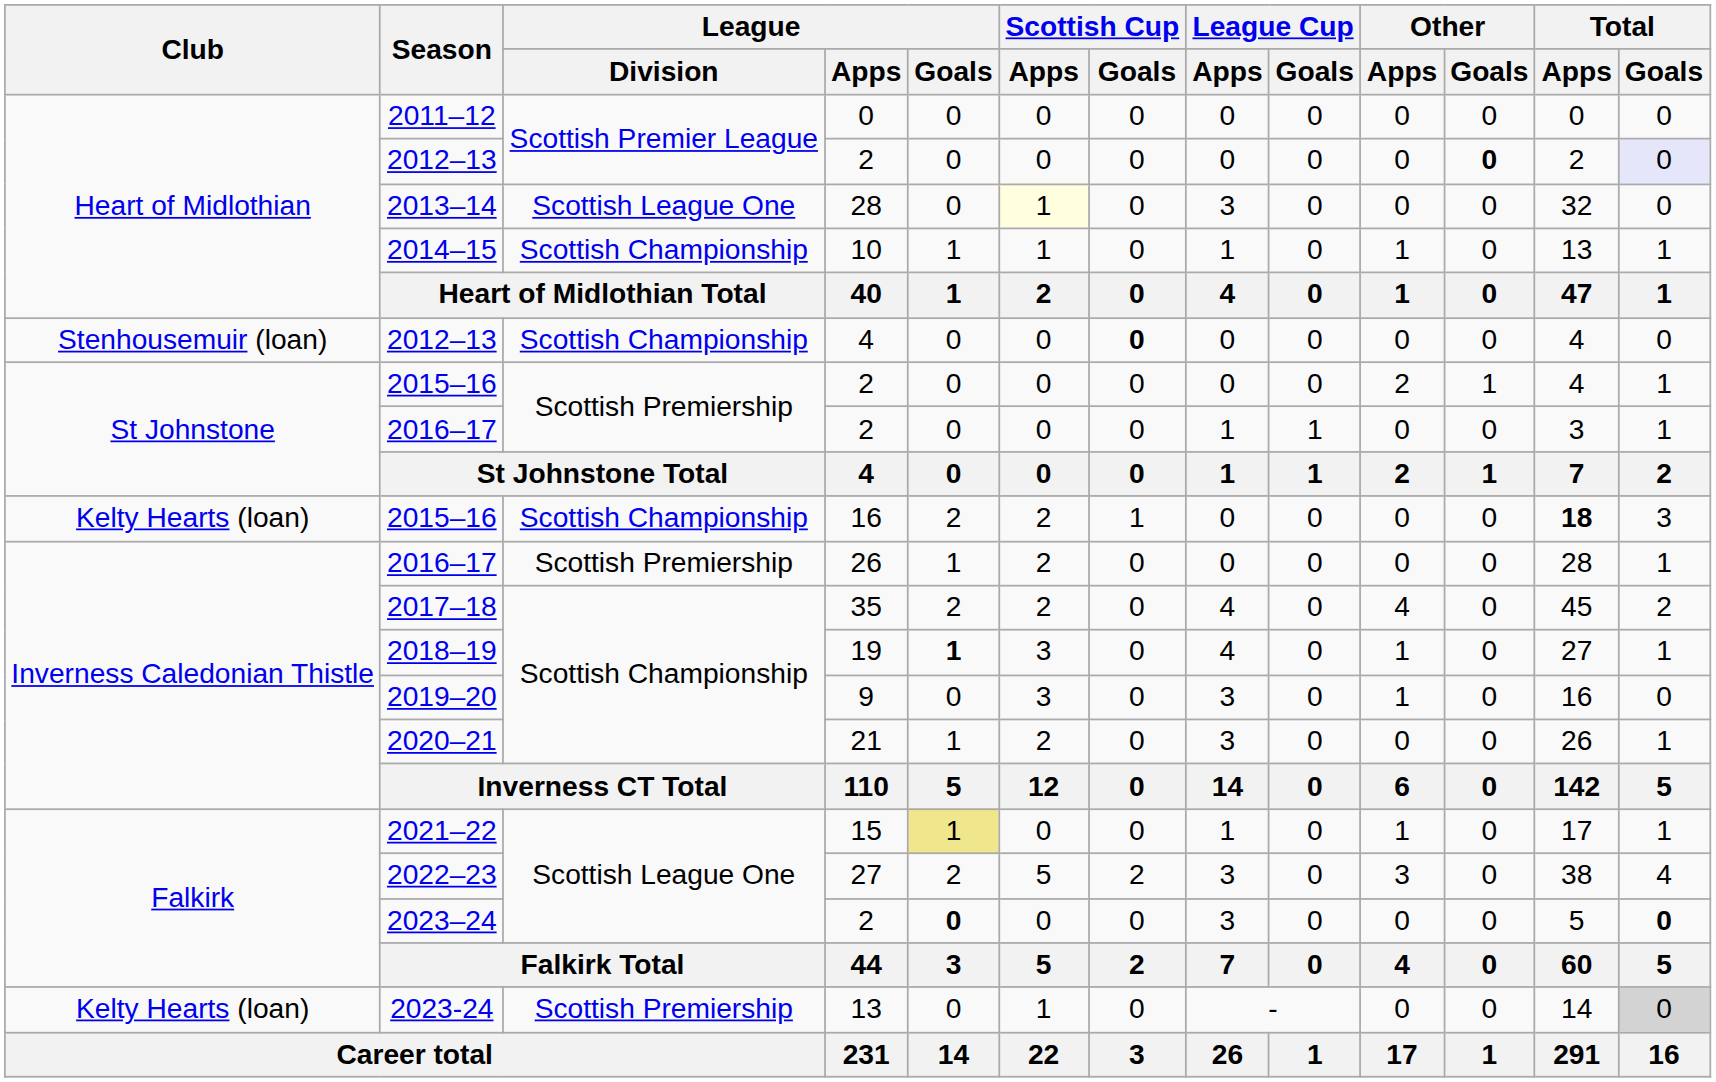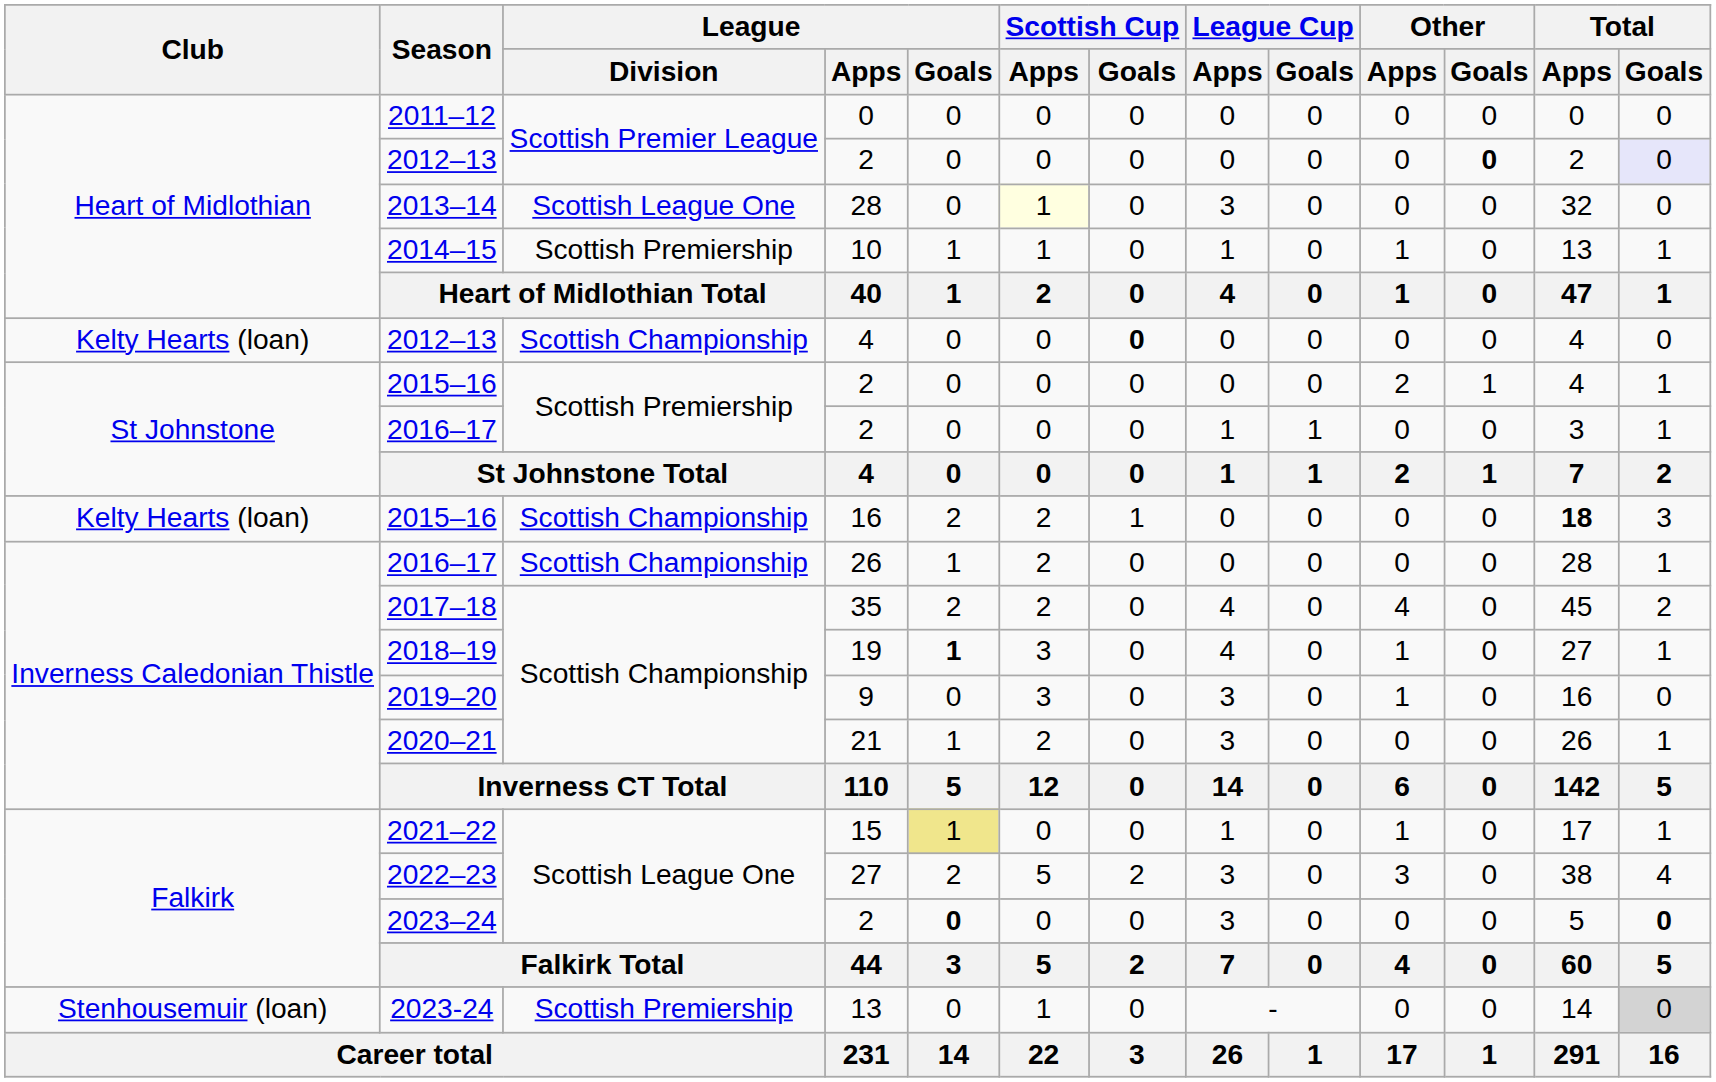 <table class="wikitable" style="text-align: center">
 <tr>
 <th rowspan="2">Club</th>
 <th rowspan="2">Season</th>
 <th colspan="3">League</th>
 <th colspan="2"><a href='#'>Scottish Cup</a></th>
 <th colspan="2"><a href='#'>League Cup</a></th>
 <th colspan="2">Other</th>
 <th colspan="2">Total</th>
 </tr>
 <tr>
 <th>Division</th>
 <th>Apps</th>
 <th>Goals</th>
 <th>Apps</th>
 <th>Goals</th>
 <th>Apps</th>
 <th>Goals</th>
 <th>Apps</th>
 <th>Goals</th>
 <th>Apps</th>
 <th>Goals</th>
 </tr>
 <tr>
 <td rowspan="5"><a href='#'>Heart of Midlothian</a></td>
 <td><a href='#'>2011–12</a></td>
 <td rowspan="2"><a href='#'>Scottish Premier League</a></td>
 <td>0</td>
 <td>0</td>
 <td>0</td>
 <td>0</td>
 <td>0</td>
 <td>0</td>
 <td>0</td>
 <td>0</td>
 <td>0</td>
 <td>0</td>
 </tr>
 <tr>
 <td><a href='#'>2012–13</a></td>
 <td>2</td>
 <td>0</td>
 <td>0</td>
 <td>0</td>
 <td>0</td>
 <td>0</td>
 <td>0</td>
 <td><strong>0</strong></td>
 <td>2</td>
 <td style="background: lavender;">0</td>
 </tr>
 <tr>
 <td><a href='#'>2013–14</a></td>
 <td><a href='#'>Scottish League One</a></td>
 <td>28</td>
 <td>0</td>
 <td style="background: lightyellow;">1</td>
 <td>0</td>
 <td>3</td>
 <td>0</td>
 <td>0</td>
 <td>0</td>
 <td>32</td>
 <td>0</td>
 </tr>
 <tr>
 <td><a href='#'>2014–15</a></td>
-<td><a href='#'>Scottish Championship</a></td>
+<td>Scottish Premiership</td>
 <td>10</td>
 <td>1</td>
 <td>1</td>
 <td>0</td>
 <td>1</td>
 <td>0</td>
 <td>1</td>
 <td>0</td>
 <td>13</td>
 <td>1</td>
 </tr>
 <tr>
 <th colspan="2">Heart of Midlothian Total</th>
 <th>40</th>
 <th>1</th>
 <th>2</th>
 <th>0</th>
 <th>4</th>
 <th>0</th>
 <th>1</th>
 <th>0</th>
 <th>47</th>
 <th>1</th>
 </tr>
 <tr>
-<td><a href='#'>Stenhousemuir</a> (loan)</td>
+<td><a href='#'>Kelty Hearts</a> (loan)</td>
 <td><a href='#'>2012–13</a></td>
 <td><a href='#'>Scottish Championship</a></td>
 <td>4</td>
 <td>0</td>
 <td>0</td>
 <td><strong>0</strong></td>
 <td>0</td>
 <td>0</td>
 <td>0</td>
 <td>0</td>
 <td>4</td>
 <td>0</td>
 </tr>
 <tr>
 <td rowspan="3"><a href='#'>St Johnstone</a></td>
 <td><a href='#'>2015–16</a></td>
 <td rowspan="2">Scottish Premiership</td>
 <td>2</td>
 <td>0</td>
 <td>0</td>
 <td>0</td>
 <td>0</td>
 <td>0</td>
 <td>2</td>
 <td>1</td>
 <td>4</td>
 <td>1</td>
 </tr>
 <tr>
 <td><a href='#'>2016–17</a></td>
 <td>2</td>
 <td>0</td>
 <td>0</td>
 <td>0</td>
 <td>1</td>
 <td>1</td>
 <td>0</td>
 <td>0</td>
 <td>3</td>
 <td>1</td>
 </tr>
 <tr>
 <th colspan="2">St Johnstone Total</th>
 <th>4</th>
 <th>0</th>
 <th>0</th>
 <th>0</th>
 <th>1</th>
 <th>1</th>
 <th>2</th>
 <th>1</th>
 <th>7</th>
 <th>2</th>
 </tr>
 <tr>
 <td><a href='#'>Kelty Hearts</a> (loan)</td>
 <td><a href='#'>2015–16</a></td>
 <td><a href='#'>Scottish Championship</a></td>
 <td>16</td>
 <td>2</td>
 <td>2</td>
 <td>1</td>
 <td>0</td>
 <td>0</td>
 <td>0</td>
 <td>0</td>
 <td><strong>18</strong></td>
 <td>3</td>
 </tr>
 <tr>
 <td rowspan="6"><a href='#'>Inverness Caledonian Thistle</a></td>
 <td><a href='#'>2016–17</a></td>
-<td>Scottish Premiership</td>
+<td><a href='#'>Scottish Championship</a></td>
 <td>26</td>
 <td>1</td>
 <td>2</td>
 <td>0</td>
 <td>0</td>
 <td>0</td>
 <td>0</td>
 <td>0</td>
 <td>28</td>
 <td>1</td>
 </tr>
 <tr>
 <td><a href='#'>2017–18</a></td>
 <td rowspan="4">Scottish Championship</td>
 <td>35</td>
 <td>2</td>
 <td>2</td>
 <td>0</td>
 <td>4</td>
 <td>0</td>
 <td>4</td>
 <td>0</td>
 <td>45</td>
 <td>2</td>
 </tr>
 <tr>
 <td><a href='#'>2018–19</a></td>
 <td>19</td>
 <td><strong>1</strong></td>
 <td>3</td>
 <td>0</td>
 <td>4</td>
 <td>0</td>
 <td>1</td>
 <td>0</td>
 <td>27</td>
 <td>1</td>
 </tr>
 <tr>
 <td><a href='#'>2019–20</a></td>
 <td>9</td>
 <td>0</td>
 <td>3</td>
 <td>0</td>
 <td>3</td>
 <td>0</td>
 <td>1</td>
 <td>0</td>
 <td>16</td>
 <td>0</td>
 </tr>
 <tr>
 <td><a href='#'>2020–21</a></td>
 <td>21</td>
 <td>1</td>
 <td>2</td>
 <td>0</td>
 <td>3</td>
 <td>0</td>
 <td>0</td>
 <td>0</td>
 <td>26</td>
 <td>1</td>
 </tr>
 <tr>
 <th colspan="2">Inverness CT Total</th>
 <th>110</th>
 <th>5</th>
 <th>12</th>
 <th>0</th>
 <th>14</th>
 <th>0</th>
 <th>6</th>
 <th>0</th>
 <th>142</th>
 <th>5</th>
 </tr>
 <tr>
 <td rowspan="4"><a href='#'>Falkirk</a></td>
 <td><a href='#'>2021–22</a></td>
 <td rowspan="3">Scottish League One</td>
 <td>15</td>
 <td style="background: khaki;">1</td>
 <td>0</td>
 <td>0</td>
 <td>1</td>
 <td>0</td>
 <td>1</td>
 <td>0</td>
 <td>17</td>
 <td>1</td>
 </tr>
 <tr>
 <td><a href='#'>2022–23</a></td>
 <td>27</td>
 <td>2</td>
 <td>5</td>
 <td>2</td>
 <td>3</td>
 <td>0</td>
 <td>3</td>
 <td>0</td>
 <td>38</td>
 <td>4</td>
 </tr>
 <tr>
 <td><a href='#'>2023–24</a></td>
 <td>2</td>
 <td><strong>0</strong></td>
 <td>0</td>
 <td>0</td>
 <td>3</td>
 <td>0</td>
 <td>0</td>
 <td>0</td>
 <td>5</td>
 <td><strong>0</strong></td>
 </tr>
 <tr>
 <th colspan="2">Falkirk Total</th>
 <th>44</th>
 <th>3</th>
 <th>5</th>
 <th>2</th>
 <th>7</th>
 <th>0</th>
 <th>4</th>
 <th>0</th>
 <th>60</th>
 <th>5</th>
 </tr>
 <tr>
-<td><a href='#'>Kelty Hearts</a> (loan)</td>
+<td><a href='#'>Stenhousemuir</a> (loan)</td>
 <td><a href='#'>2023-24</a></td>
 <td><a href='#'>Scottish Premiership</a></td>
 <td>13</td>
 <td>0</td>
 <td>1</td>
 <td>0</td>
 <td colspan="2">-</td>
 <td>0</td>
 <td>0</td>
 <td>14</td>
 <td style="background: lightgrey;">0</td>
 </tr>
 <tr>
 <th colspan="3">Career total</th>
 <th>231</th>
 <th>14</th>
 <th>22</th>
 <th>3</th>
 <th>26</th>
 <th>1</th>
 <th>17</th>
 <th>1</th>
 <th>291</th>
 <th>16</th>
 </tr>
 </table>
